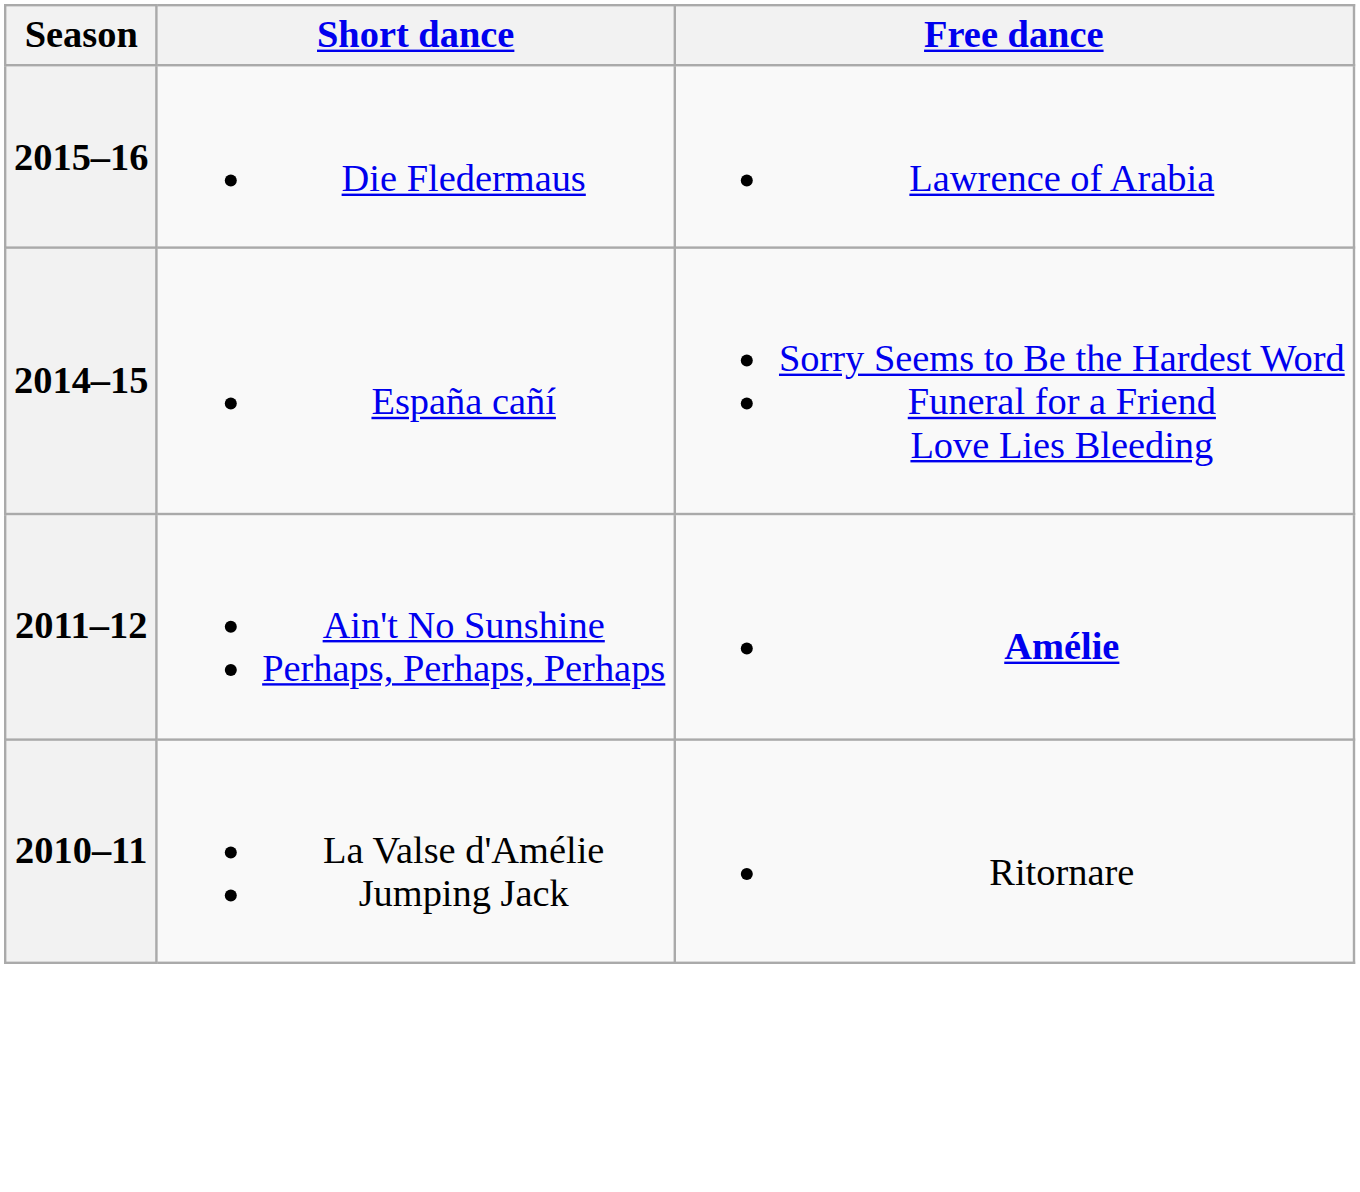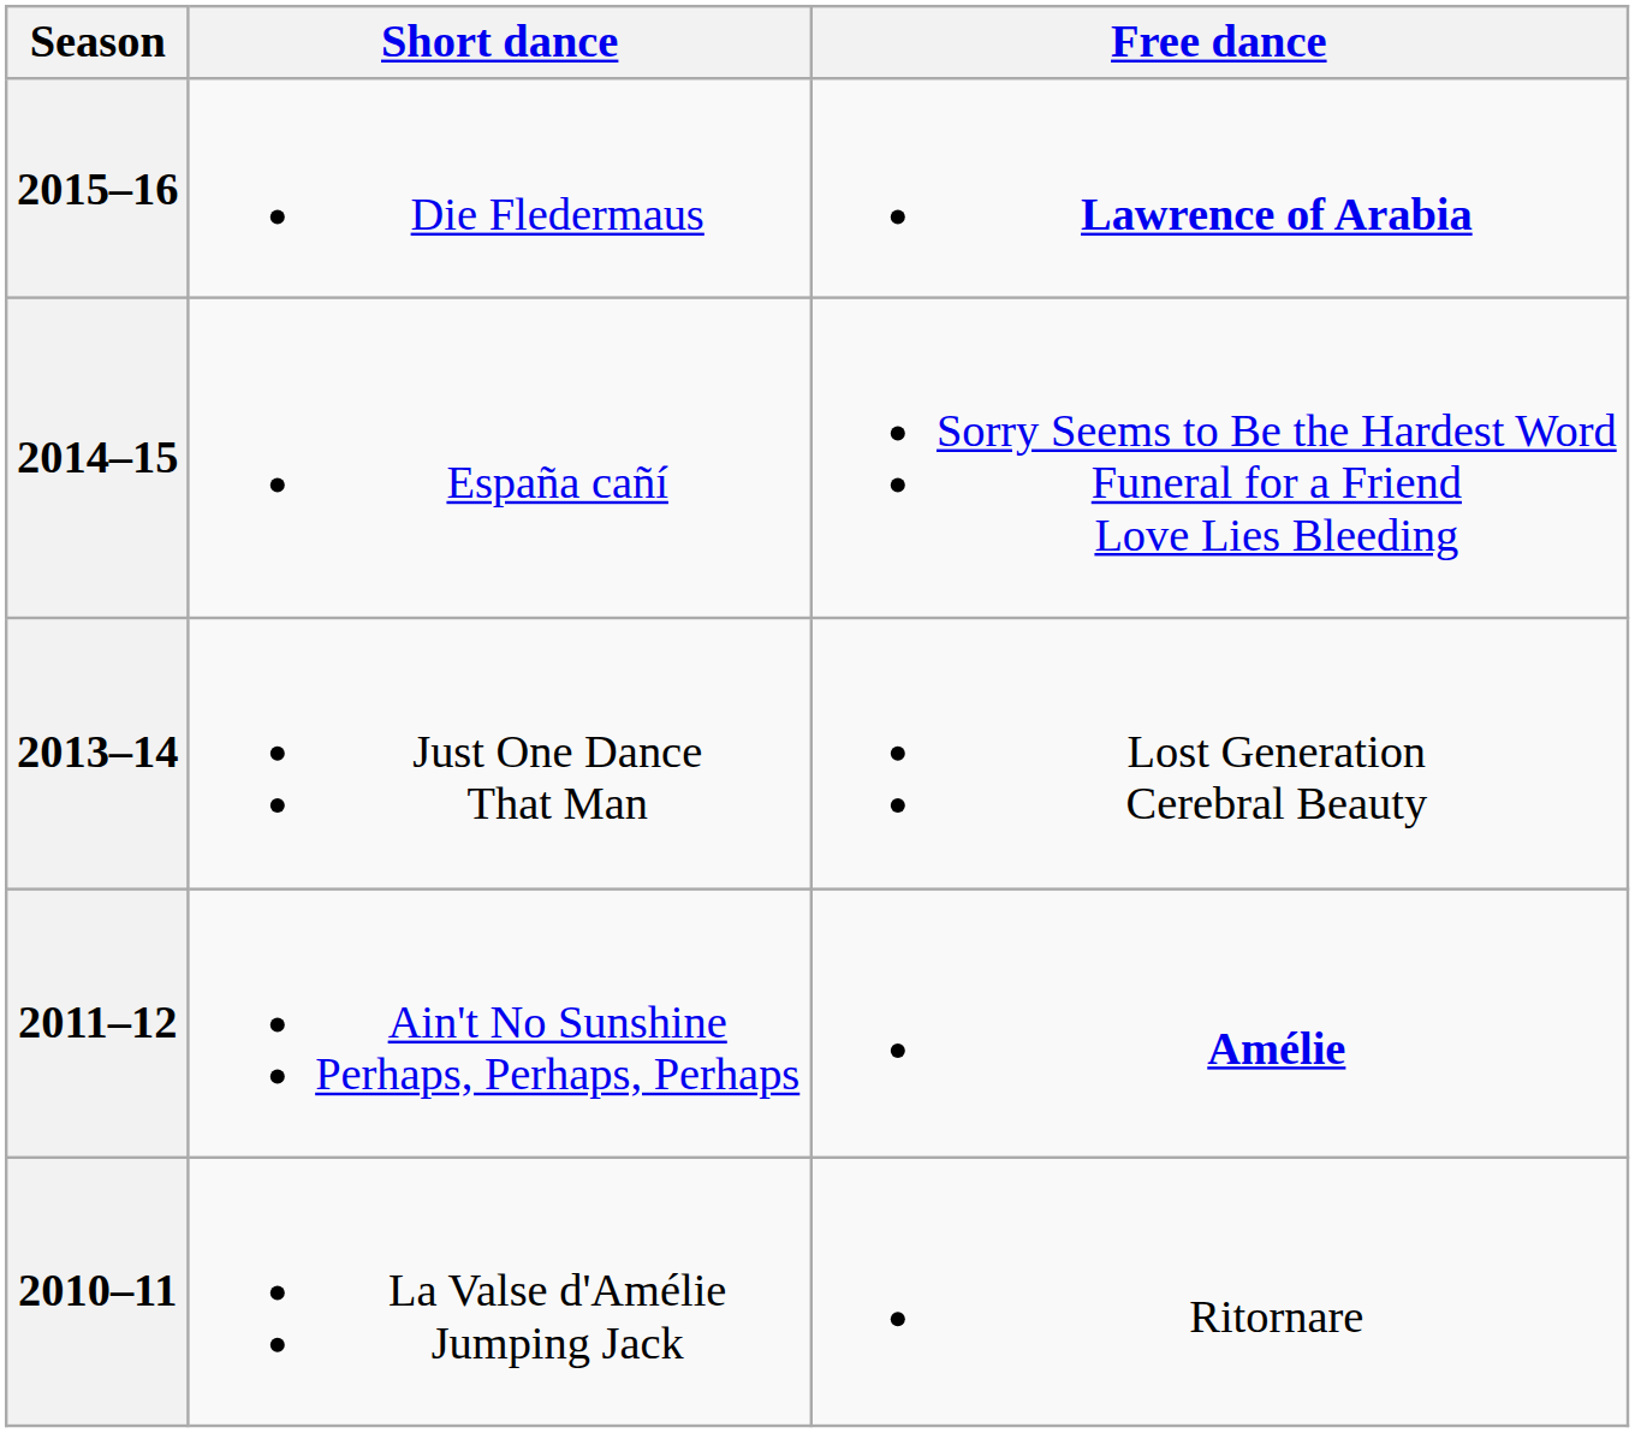 <table class=wikitable style=text-align:center>
 <tr>
 <th>Season</th>
 <th><a href='#'>Short dance</a></th>
 <th><a href='#'>Free dance</a></th>
 </tr>
 <tr>
 <th>2015–16 <br> </th>
 <td><br><ul><li> <a href='#'>Die Fledermaus</a> <br></li></ul></td>
-<td><br><ul><li><a href='#'>Lawrence of Arabia</a> <br></li></ul></td>
+<td><strong><br><ul><li><a href='#'>Lawrence of Arabia</a> <br></li></ul></strong></td>
 </tr>
 <tr>
 <th>2014–15 <br> </th>
 <td><br><ul><li> <a href='#'>España cañí</a> <br></li></ul></td>
 <td><br><ul><li><a href='#'>Sorry Seems to Be the Hardest Word</a> <br></li><li><a href='#'>Funeral for a Friend<br>Love Lies Bleeding</a> <br></li></ul></td>
+</tr>
+<tr>
+<th>2013–14 <br> </th>
+<td><br><ul><li> Just One Dance <br></li><li> That Man <br></li></ul></td>
+<td><br><ul><li>Lost Generation <br></li><li>Cerebral Beauty <br></li></ul></td>
 </tr>
 <tr>
 <th>2011–12 <br> </th>
 <td><br><ul><li> <a href='#'>Ain't No Sunshine</a> <br></li><li> <a href='#'>Perhaps, Perhaps, Perhaps</a> <br></li></ul></td>
 <td><strong><br><ul><li><a href='#'>Amélie</a> <br></li></ul></strong></td>
 </tr>
 <tr>
 <th>2010–11 <br> </th>
 <td><br><ul><li> La Valse d'Amélie <br></li><li> Jumping Jack <br></li></ul></td>
 <td><br><ul><li>Ritornare <br></li></ul></td>
 </tr>
 </table>
